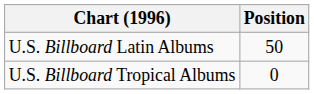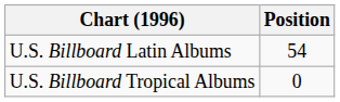 <table class="wikitable sortable">
 <tr>
 <th>Chart (1996)</th>
 <th>Position</th>
 </tr>
 <tr>
 <td>U.S. <em>Billboard</em> Latin Albums</td>
-<td align="center">50</td>
+<td align="center">54</td>
 </tr>
 <tr>
 <td>U.S. <em>Billboard</em> Tropical Albums</td>
 <td align="center">0</td>
 </tr>
 </table>
